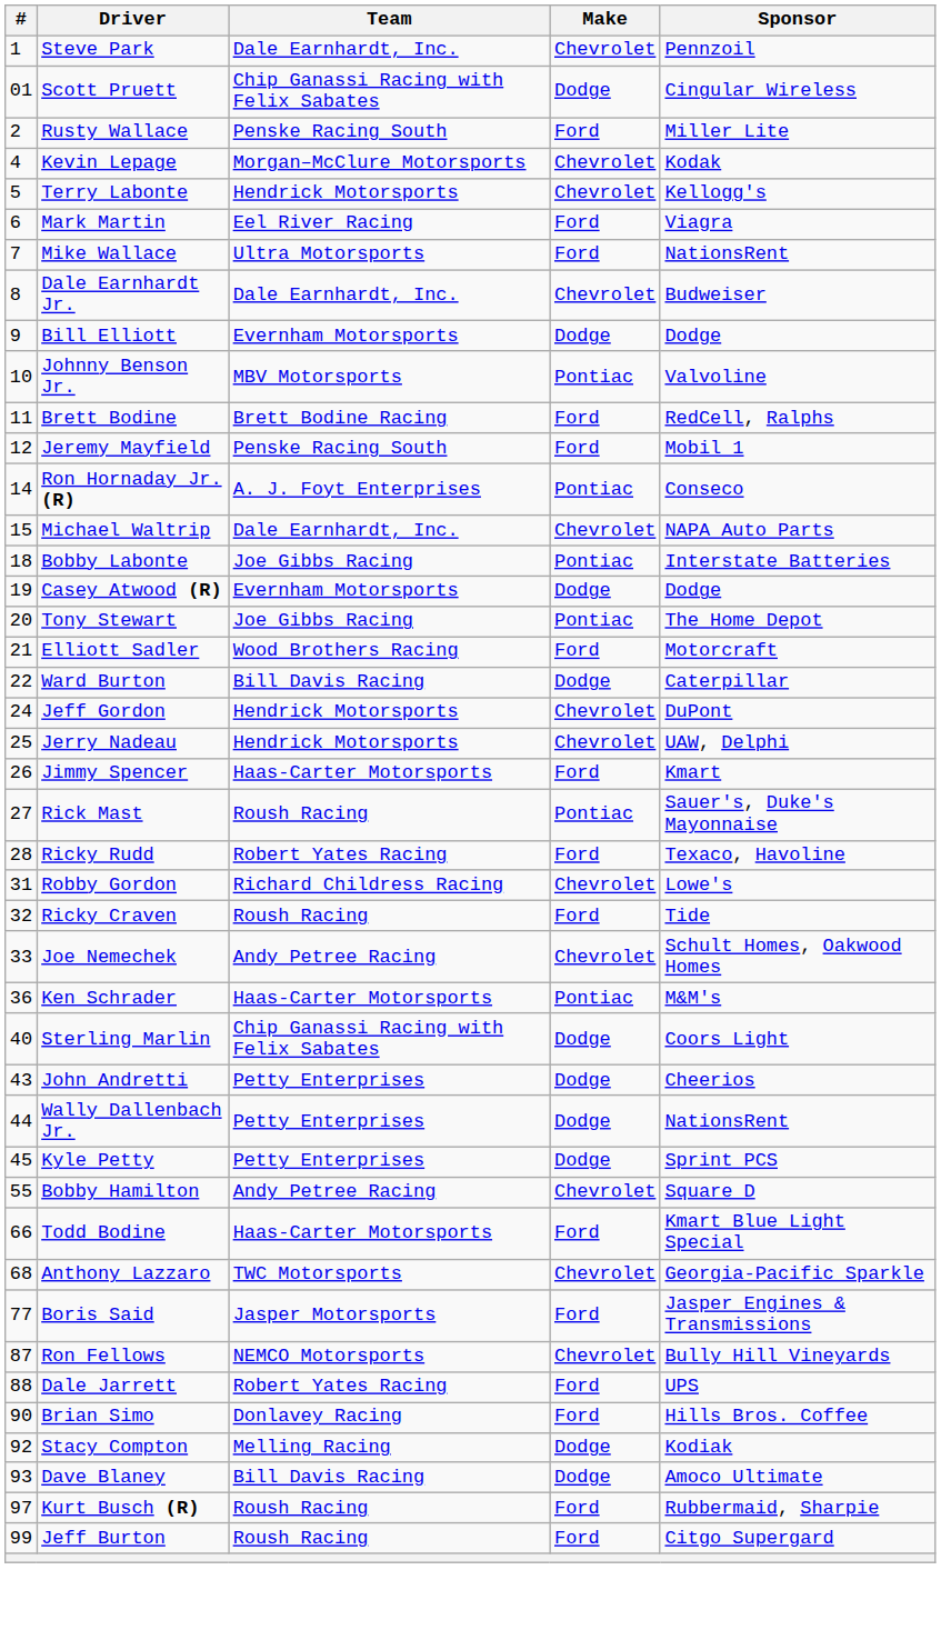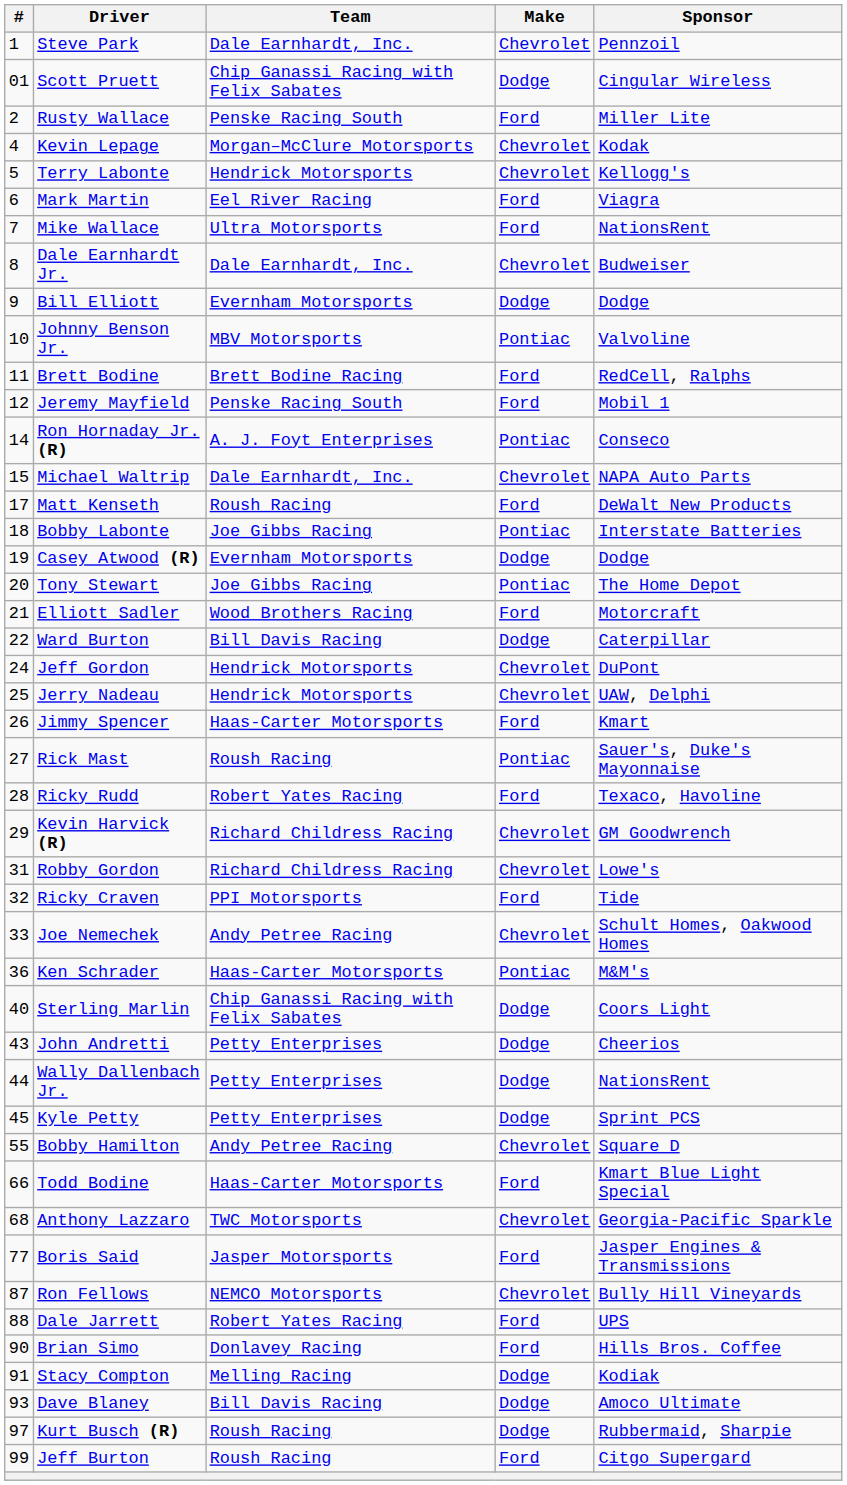 <table class="wikitable" style="font-size:95%">
 <tr>
 <th>#</th>
 <th>Driver</th>
 <th>Team</th>
 <th>Make</th>
 <th>Sponsor</th>
 </tr>
 <tr>
 <td>1</td>
 <td><a href='#'>Steve Park</a></td>
 <td><a href='#'>Dale Earnhardt, Inc.</a></td>
 <td><a href='#'>Chevrolet</a></td>
 <td><a href='#'>Pennzoil</a></td>
 </tr>
 <tr>
 <td>01</td>
 <td><a href='#'>Scott Pruett</a></td>
 <td><a href='#'>Chip Ganassi Racing with Felix Sabates</a></td>
 <td><a href='#'>Dodge</a></td>
 <td><a href='#'>Cingular Wireless</a></td>
 </tr>
 <tr>
 <td>2</td>
 <td><a href='#'>Rusty Wallace</a></td>
 <td><a href='#'>Penske Racing South</a></td>
 <td><a href='#'>Ford</a></td>
 <td><a href='#'>Miller Lite</a></td>
 </tr>
 <tr>
 <td>4</td>
 <td><a href='#'>Kevin Lepage</a></td>
 <td><a href='#'>Morgan–McClure Motorsports</a></td>
 <td><a href='#'>Chevrolet</a></td>
 <td><a href='#'>Kodak</a></td>
 </tr>
 <tr>
 <td>5</td>
 <td><a href='#'>Terry Labonte</a></td>
 <td><a href='#'>Hendrick Motorsports</a></td>
 <td><a href='#'>Chevrolet</a></td>
 <td><a href='#'>Kellogg's</a></td>
 </tr>
 <tr>
 <td>6</td>
 <td><a href='#'>Mark Martin</a></td>
 <td><a href='#'>Eel River Racing</a></td>
 <td><a href='#'>Ford</a></td>
 <td><a href='#'>Viagra</a></td>
 </tr>
 <tr>
 <td>7</td>
 <td><a href='#'>Mike Wallace</a></td>
 <td><a href='#'>Ultra Motorsports</a></td>
 <td><a href='#'>Ford</a></td>
 <td><a href='#'>NationsRent</a></td>
 </tr>
 <tr>
 <td>8</td>
 <td><a href='#'>Dale Earnhardt Jr.</a></td>
 <td><a href='#'>Dale Earnhardt, Inc.</a></td>
 <td><a href='#'>Chevrolet</a></td>
 <td><a href='#'>Budweiser</a></td>
 </tr>
 <tr>
 <td>9</td>
 <td><a href='#'>Bill Elliott</a></td>
 <td><a href='#'>Evernham Motorsports</a></td>
 <td><a href='#'>Dodge</a></td>
 <td><a href='#'>Dodge</a></td>
 </tr>
 <tr>
 <td>10</td>
 <td><a href='#'>Johnny Benson Jr.</a></td>
 <td><a href='#'>MBV Motorsports</a></td>
 <td><a href='#'>Pontiac</a></td>
 <td><a href='#'>Valvoline</a></td>
 </tr>
 <tr>
 <td>11</td>
 <td><a href='#'>Brett Bodine</a></td>
 <td><a href='#'>Brett Bodine Racing</a></td>
 <td><a href='#'>Ford</a></td>
 <td><a href='#'>RedCell</a>, <a href='#'>Ralphs</a></td>
 </tr>
 <tr>
 <td>12</td>
 <td><a href='#'>Jeremy Mayfield</a></td>
 <td><a href='#'>Penske Racing South</a></td>
 <td><a href='#'>Ford</a></td>
 <td><a href='#'>Mobil 1</a></td>
 </tr>
 <tr>
 <td>14</td>
 <td><a href='#'>Ron Hornaday Jr.</a> <strong>(R)</strong></td>
 <td><a href='#'>A. J. Foyt Enterprises</a></td>
 <td><a href='#'>Pontiac</a></td>
 <td><a href='#'>Conseco</a></td>
 </tr>
 <tr>
 <td>15</td>
 <td><a href='#'>Michael Waltrip</a></td>
 <td><a href='#'>Dale Earnhardt, Inc.</a></td>
 <td><a href='#'>Chevrolet</a></td>
 <td><a href='#'>NAPA Auto Parts</a></td>
 </tr>
 <tr>
+<td>17</td>
+<td><a href='#'>Matt Kenseth</a></td>
+<td><a href='#'>Roush Racing</a></td>
+<td><a href='#'>Ford</a></td>
+<td><a href='#'>DeWalt New Products</a></td>
+</tr>
+<tr>
 <td>18</td>
 <td><a href='#'>Bobby Labonte</a></td>
 <td><a href='#'>Joe Gibbs Racing</a></td>
 <td><a href='#'>Pontiac</a></td>
 <td><a href='#'>Interstate Batteries</a></td>
 </tr>
 <tr>
 <td>19</td>
 <td><a href='#'>Casey Atwood</a> <strong>(R)</strong></td>
 <td><a href='#'>Evernham Motorsports</a></td>
 <td><a href='#'>Dodge</a></td>
 <td><a href='#'>Dodge</a></td>
 </tr>
 <tr>
 <td>20</td>
 <td><a href='#'>Tony Stewart</a></td>
 <td><a href='#'>Joe Gibbs Racing</a></td>
 <td><a href='#'>Pontiac</a></td>
 <td><a href='#'>The Home Depot</a></td>
 </tr>
 <tr>
 <td>21</td>
 <td><a href='#'>Elliott Sadler</a></td>
 <td><a href='#'>Wood Brothers Racing</a></td>
 <td><a href='#'>Ford</a></td>
 <td><a href='#'>Motorcraft</a></td>
 </tr>
 <tr>
 <td>22</td>
 <td><a href='#'>Ward Burton</a></td>
 <td><a href='#'>Bill Davis Racing</a></td>
 <td><a href='#'>Dodge</a></td>
 <td><a href='#'>Caterpillar</a></td>
 </tr>
 <tr>
 <td>24</td>
 <td><a href='#'>Jeff Gordon</a></td>
 <td><a href='#'>Hendrick Motorsports</a></td>
 <td><a href='#'>Chevrolet</a></td>
 <td><a href='#'>DuPont</a></td>
 </tr>
 <tr>
 <td>25</td>
 <td><a href='#'>Jerry Nadeau</a></td>
 <td><a href='#'>Hendrick Motorsports</a></td>
 <td><a href='#'>Chevrolet</a></td>
 <td><a href='#'>UAW</a>, <a href='#'>Delphi</a></td>
 </tr>
 <tr>
 <td>26</td>
 <td><a href='#'>Jimmy Spencer</a></td>
 <td><a href='#'>Haas-Carter Motorsports</a></td>
 <td><a href='#'>Ford</a></td>
 <td><a href='#'>Kmart</a></td>
 </tr>
 <tr>
 <td>27</td>
 <td><a href='#'>Rick Mast</a></td>
 <td><a href='#'>Roush Racing</a></td>
 <td><a href='#'>Pontiac</a></td>
 <td><a href='#'>Sauer's</a>, <a href='#'>Duke's Mayonnaise</a></td>
 </tr>
 <tr>
 <td>28</td>
 <td><a href='#'>Ricky Rudd</a></td>
 <td><a href='#'>Robert Yates Racing</a></td>
 <td><a href='#'>Ford</a></td>
 <td><a href='#'>Texaco</a>, <a href='#'>Havoline</a></td>
 </tr>
 <tr>
+<td>29</td>
+<td><a href='#'>Kevin Harvick</a> <strong>(R)</strong></td>
+<td><a href='#'>Richard Childress Racing</a></td>
+<td><a href='#'>Chevrolet</a></td>
+<td><a href='#'>GM Goodwrench</a></td>
+</tr>
+<tr>
 <td>31</td>
 <td><a href='#'>Robby Gordon</a></td>
 <td><a href='#'>Richard Childress Racing</a></td>
 <td><a href='#'>Chevrolet</a></td>
 <td><a href='#'>Lowe's</a></td>
 </tr>
 <tr>
 <td>32</td>
 <td><a href='#'>Ricky Craven</a></td>
-<td><a href='#'>Roush Racing</a></td>
+<td><a href='#'>PPI Motorsports</a></td>
 <td><a href='#'>Ford</a></td>
 <td><a href='#'>Tide</a></td>
 </tr>
 <tr>
 <td>33</td>
 <td><a href='#'>Joe Nemechek</a></td>
 <td><a href='#'>Andy Petree Racing</a></td>
 <td><a href='#'>Chevrolet</a></td>
 <td><a href='#'>Schult Homes</a>, <a href='#'>Oakwood Homes</a></td>
 </tr>
 <tr>
 <td>36</td>
 <td><a href='#'>Ken Schrader</a></td>
 <td><a href='#'>Haas-Carter Motorsports</a></td>
 <td><a href='#'>Pontiac</a></td>
 <td><a href='#'>M&M's</a></td>
 </tr>
 <tr>
 <td>40</td>
 <td><a href='#'>Sterling Marlin</a></td>
 <td><a href='#'>Chip Ganassi Racing with Felix Sabates</a></td>
 <td><a href='#'>Dodge</a></td>
 <td><a href='#'>Coors Light</a></td>
 </tr>
 <tr>
 <td>43</td>
 <td><a href='#'>John Andretti</a></td>
 <td><a href='#'>Petty Enterprises</a></td>
 <td><a href='#'>Dodge</a></td>
 <td><a href='#'>Cheerios</a></td>
 </tr>
 <tr>
 <td>44</td>
 <td><a href='#'>Wally Dallenbach Jr.</a></td>
 <td><a href='#'>Petty Enterprises</a></td>
 <td><a href='#'>Dodge</a></td>
 <td><a href='#'>NationsRent</a></td>
 </tr>
 <tr>
 <td>45</td>
 <td><a href='#'>Kyle Petty</a></td>
 <td><a href='#'>Petty Enterprises</a></td>
 <td><a href='#'>Dodge</a></td>
 <td><a href='#'>Sprint PCS</a></td>
 </tr>
 <tr>
 <td>55</td>
 <td><a href='#'>Bobby Hamilton</a></td>
 <td><a href='#'>Andy Petree Racing</a></td>
 <td><a href='#'>Chevrolet</a></td>
 <td><a href='#'>Square D</a></td>
 </tr>
 <tr>
 <td>66</td>
 <td><a href='#'>Todd Bodine</a></td>
 <td><a href='#'>Haas-Carter Motorsports</a></td>
 <td><a href='#'>Ford</a></td>
 <td><a href='#'>Kmart Blue Light Special</a></td>
 </tr>
 <tr>
 <td>68</td>
 <td><a href='#'>Anthony Lazzaro</a></td>
 <td><a href='#'>TWC Motorsports</a></td>
 <td><a href='#'>Chevrolet</a></td>
 <td><a href='#'>Georgia-Pacific Sparkle</a></td>
 </tr>
 <tr>
 <td>77</td>
 <td><a href='#'>Boris Said</a></td>
 <td><a href='#'>Jasper Motorsports</a></td>
 <td><a href='#'>Ford</a></td>
 <td><a href='#'>Jasper Engines & Transmissions</a></td>
 </tr>
 <tr>
 <td>87</td>
 <td><a href='#'>Ron Fellows</a></td>
 <td><a href='#'>NEMCO Motorsports</a></td>
 <td><a href='#'>Chevrolet</a></td>
 <td><a href='#'>Bully Hill Vineyards</a></td>
 </tr>
 <tr>
 <td>88</td>
 <td><a href='#'>Dale Jarrett</a></td>
 <td><a href='#'>Robert Yates Racing</a></td>
 <td><a href='#'>Ford</a></td>
 <td><a href='#'>UPS</a></td>
 </tr>
 <tr>
 <td>90</td>
 <td><a href='#'>Brian Simo</a></td>
 <td><a href='#'>Donlavey Racing</a></td>
 <td><a href='#'>Ford</a></td>
 <td><a href='#'>Hills Bros. Coffee</a></td>
 </tr>
 <tr>
-<td>92</td>
+<td>91</td>
 <td><a href='#'>Stacy Compton</a></td>
 <td><a href='#'>Melling Racing</a></td>
 <td><a href='#'>Dodge</a></td>
 <td><a href='#'>Kodiak</a></td>
 </tr>
 <tr>
 <td>93</td>
 <td><a href='#'>Dave Blaney</a></td>
 <td><a href='#'>Bill Davis Racing</a></td>
 <td><a href='#'>Dodge</a></td>
 <td><a href='#'>Amoco Ultimate</a></td>
 </tr>
 <tr>
 <td>97</td>
 <td><a href='#'>Kurt Busch</a> <strong>(R)</strong></td>
 <td><a href='#'>Roush Racing</a></td>
-<td><a href='#'>Ford</a></td>
+<td><a href='#'>Dodge</a></td>
 <td><a href='#'>Rubbermaid</a>, <a href='#'>Sharpie</a></td>
 </tr>
 <tr>
 <td>99</td>
 <td><a href='#'>Jeff Burton</a></td>
 <td><a href='#'>Roush Racing</a></td>
 <td><a href='#'>Ford</a></td>
 <td><a href='#'>Citgo Supergard</a></td>
 </tr>
 <tr>
 <th colspan="5"></th>
 </tr>
 </table>
